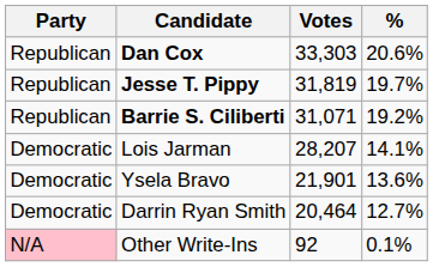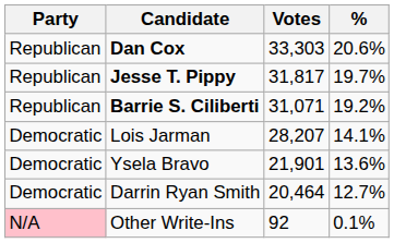 <table class="wikitable">
 <tr>
 <th>Party</th>
 <th>Candidate</th>
 <th>Votes</th>
 <th>%</th>
 </tr>
 <tr>
 <td>Republican</td>
 <td><strong>Dan Cox</strong></td>
 <td>33,303</td>
 <td>20.6%</td>
 </tr>
 <tr>
 <td>Republican</td>
 <td><strong>Jesse T. Pippy</strong></td>
-<td>31,819</td>
+<td>31,817</td>
 <td>19.7%</td>
 </tr>
 <tr>
 <td>Republican</td>
 <td><strong>Barrie S. Ciliberti</strong></td>
 <td>31,071</td>
 <td>19.2%</td>
 </tr>
 <tr>
 <td>Democratic</td>
 <td>Lois Jarman</td>
 <td>28,207</td>
 <td>14.1%</td>
 </tr>
 <tr>
 <td>Democratic</td>
 <td>Ysela Bravo</td>
 <td>21,901</td>
 <td>13.6%</td>
 </tr>
 <tr>
 <td>Democratic</td>
 <td>Darrin Ryan Smith</td>
 <td>20,464</td>
 <td>12.7%</td>
 </tr>
 <tr>
 <td style="background: pink;">N/A</td>
 <td>Other Write-Ins</td>
 <td>92</td>
 <td>0.1%</td>
 </tr>
 </table>
